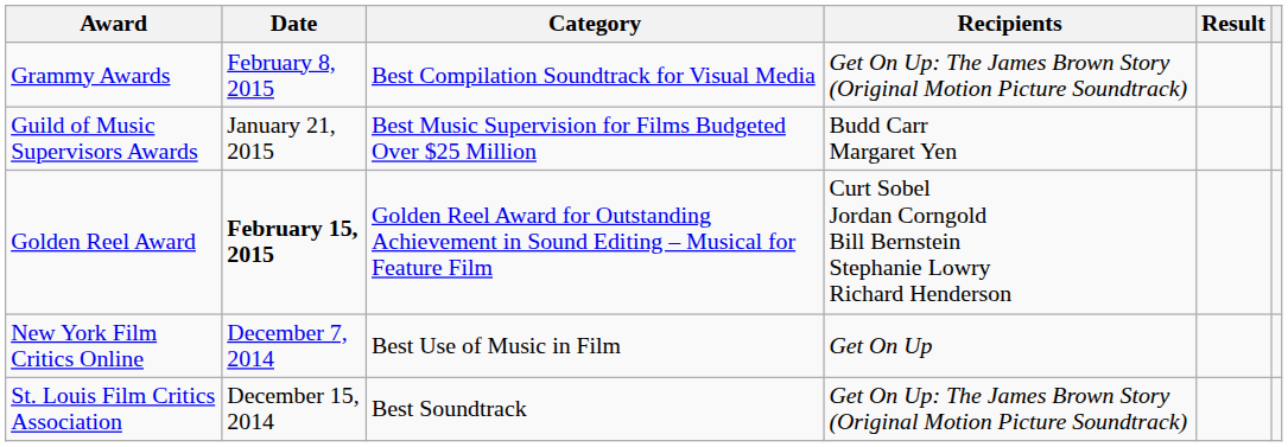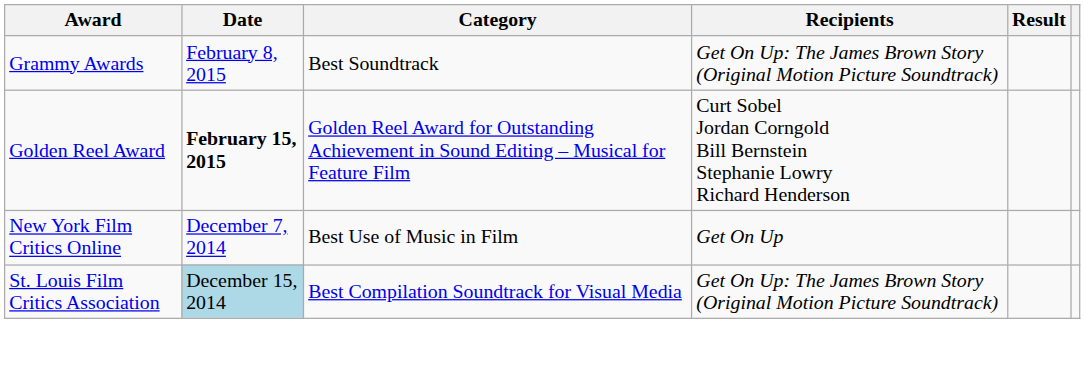 <table class="wikitable sortable">
 <tr>
 <th scope="col">Award</th>
 <th scope="col">Date</th>
 <th scope="col">Category</th>
 <th scope="col">Recipients</th>
 <th scope="col">Result</th>
 <th scope="col" class="unsortable"></th>
 </tr>
 <tr>
 <td><a href='#'>Grammy Awards</a></td>
 <td><a href='#'>February 8, 2015</a></td>
-<td><a href='#'>Best Compilation Soundtrack for Visual Media</a></td>
+<td>Best Soundtrack</td>
 <td><em>Get On Up: The James Brown Story (Original Motion Picture Soundtrack)</em></td>
-<td></td>
-<td align="center"></td>
-</tr>
-<tr>
-<td><a href='#'>Guild of Music Supervisors Awards</a></td>
-<td>January 21, 2015</td>
-<td><a href='#'>Best Music Supervision for Films Budgeted Over $25 Million</a></td>
-<td>Budd Carr<br>Margaret Yen</td>
 <td></td>
 <td align="center"></td>
 </tr>
 <tr>
 <td><a href='#'>Golden Reel Award</a></td>
 <td><strong>February 15, 2015</strong></td>
 <td><a href='#'>Golden Reel Award for Outstanding Achievement in Sound Editing – Musical for Feature Film</a></td>
 <td>Curt Sobel<br>Jordan Corngold<br>Bill Bernstein<br>Stephanie Lowry<br>Richard Henderson</td>
 <td></td>
 <td align="center"><br></td>
 </tr>
 <tr>
 <td><a href='#'>New York Film Critics Online</a></td>
 <td><a href='#'>December 7, 2014</a></td>
 <td>Best Use of Music in Film</td>
 <td><em>Get On Up</em></td>
 <td></td>
 <td align="center"><br></td>
 </tr>
 <tr>
 <td><a href='#'>St. Louis Film Critics Association</a></td>
-<td>December 15, 2014</td>
-<td>Best Soundtrack</td>
+<td style="background: lightblue;">December 15, 2014</td>
+<td><a href='#'>Best Compilation Soundtrack for Visual Media</a></td>
 <td><em>Get On Up: The James Brown Story (Original Motion Picture Soundtrack)</em></td>
 <td></td>
 <td align="center"></td>
 </tr>
 </table>
